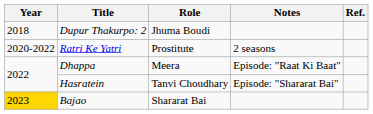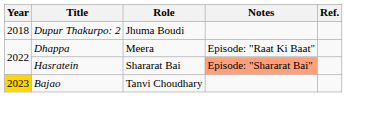 <table class="wikitable sortable">
 <tr>
 <th>Year</th>
 <th>Title</th>
 <th>Role</th>
 <th class="unsortable">Notes</th>
 <th class="unsortable">Ref.</th>
 </tr>
 <tr>
 <td>2018</td>
 <td><em>Dupur Thakurpo: 2</em></td>
 <td>Jhuma Boudi</td>
 <td></td>
 <td></td>
 </tr>
 <tr>
-<td>2020-2022</td>
-<td><em><a href='#'>Ratri Ke Yatri</a></em></td>
-<td>Prostitute</td>
-<td>2 seasons</td>
-<td></td>
-</tr>
-<tr>
 <td rowspan="2">2022</td>
 <td><em>Dhappa</em></td>
 <td>Meera</td>
 <td>Episode: "Raat Ki Baat"</td>
 <td></td>
 </tr>
 <tr>
 <td><em>Hasratein</em></td>
-<td>Tanvi Choudhary</td>
-<td>Episode: "Shararat Bai"</td>
+<td>Shararat Bai</td>
+<td style="background: lightsalmon;">Episode: "Shararat Bai"</td>
 <td></td>
 </tr>
 <tr>
 <td style="background: gold;">2023</td>
 <td><em>Bajao</em></td>
-<td>Shararat Bai</td>
+<td>Tanvi Choudhary</td>
 <td></td>
 <td></td>
 </tr>
 </table>
